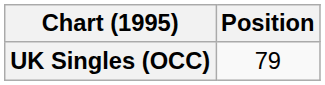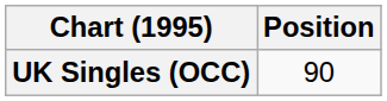 <table class="wikitable plainrowheaders" style="text-align:center">
 <tr>
 <th>Chart (1995)</th>
 <th>Position</th>
 </tr>
 <tr>
 <th scope="row">UK Singles (OCC)</th>
-<td>79</td>
+<td>90</td>
 </tr>
 </table>
